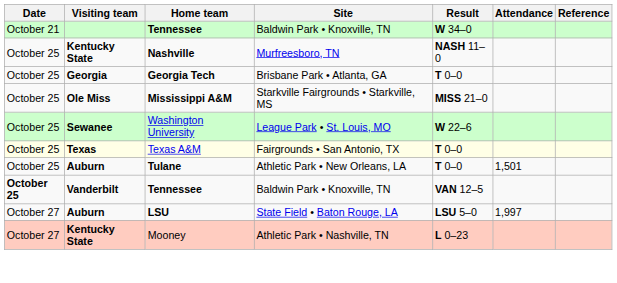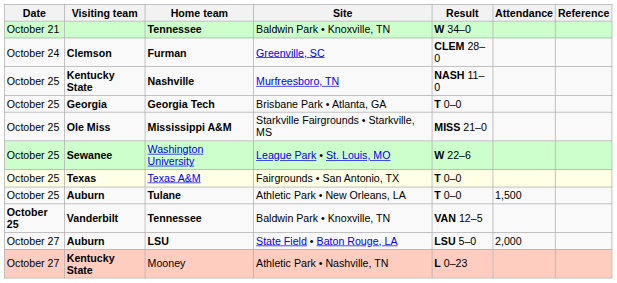 <table class="wikitable" style="font-size:95%;">
 <tr>
 <th>Date</th>
 <th>Visiting team</th>
 <th>Home team</th>
 <th>Site</th>
 <th>Result</th>
 <th>Attendance</th>
 <th class="unsortable">Reference</th>
 </tr>
 <tr bgcolor=ccffcc>
 <td>October 21</td>
 <td></td>
 <td><strong>Tennessee</strong></td>
 <td>Baldwin Park • Knoxville, TN</td>
 <td><strong>W</strong> 34–0</td>
+<td></td>
+<td></td>
+</tr>
+<tr bgcolor=>
+<td>October 24</td>
+<td><strong>Clemson</strong></td>
+<td><strong>Furman</strong></td>
+<td><a href='#'>Greenville, SC</a></td>
+<td><strong>CLEM</strong> 28–0</td>
 <td></td>
 <td></td>
 </tr>
 <tr bgcolor=>
 <td>October 25</td>
 <td><strong>Kentucky State</strong></td>
 <td><strong>Nashville</strong></td>
 <td><a href='#'>Murfreesboro, TN</a></td>
 <td><strong>NASH</strong> 11–0</td>
 <td></td>
 <td></td>
 </tr>
 <tr bgcolor=>
 <td>October 25</td>
 <td><strong>Georgia</strong></td>
 <td><strong>Georgia Tech</strong></td>
 <td>Brisbane Park • Atlanta, GA</td>
 <td><strong>T</strong> 0–0</td>
 <td></td>
 <td></td>
 </tr>
 <tr bgcolor=>
 <td>October 25</td>
 <td><strong>Ole Miss</strong></td>
 <td><strong>Mississippi A&M</strong></td>
 <td>Starkville Fairgrounds • Starkville, MS</td>
 <td><strong>MISS</strong> 21–0</td>
 <td></td>
 <td></td>
 </tr>
 <tr bgcolor=ccffcc>
 <td>October 25</td>
 <td><strong>Sewanee</strong></td>
 <td><a href='#'>Washington University</a></td>
 <td><a href='#'>League Park</a> • <a href='#'>St. Louis, MO</a></td>
 <td><strong>W</strong> 22–6</td>
 <td></td>
 <td></td>
 </tr>
 <tr bgcolor=ffffe6>
 <td>October 25</td>
 <td><strong>Texas</strong></td>
 <td><a href='#'>Texas A&M</a></td>
 <td>Fairgrounds • San Antonio, TX</td>
 <td><strong>T</strong> 0–0</td>
 <td></td>
 <td></td>
 </tr>
 <tr bgcolor=>
 <td>October 25</td>
 <td><strong>Auburn</strong></td>
 <td><strong>Tulane</strong></td>
 <td>Athletic Park • New Orleans, LA</td>
 <td><strong>T</strong> 0–0</td>
-<td>1,501</td>
+<td>1,500</td>
 <td></td>
 </tr>
 <tr bgcolor=>
 <td><strong>October 25</strong></td>
 <td><strong>Vanderbilt</strong></td>
 <td><strong>Tennessee</strong></td>
 <td>Baldwin Park • Knoxville, TN</td>
 <td><strong>VAN</strong> 12–5</td>
 <td></td>
 <td></td>
 </tr>
 <tr bgcolor=>
 <td>October 27</td>
 <td><strong>Auburn</strong></td>
 <td><strong>LSU</strong></td>
 <td><a href='#'>State Field</a> • <a href='#'>Baton Rouge, LA</a></td>
 <td><strong>LSU</strong> 5–0</td>
-<td>1,997</td>
+<td>2,000</td>
 <td></td>
 </tr>
 <tr bgcolor=ffccc>
 <td>October 27</td>
 <td><strong>Kentucky State</strong></td>
 <td>Mooney</td>
 <td>Athletic Park • Nashville, TN</td>
 <td><strong>L</strong> 0–23</td>
 <td></td>
 <td></td>
 </tr>
 </table>
